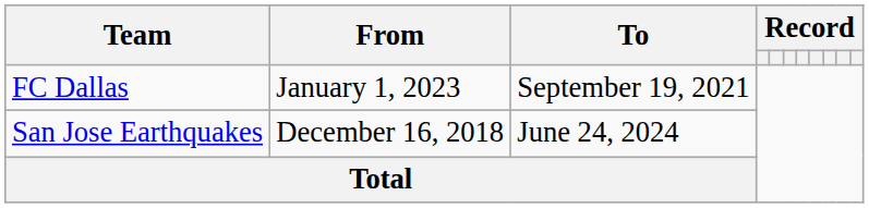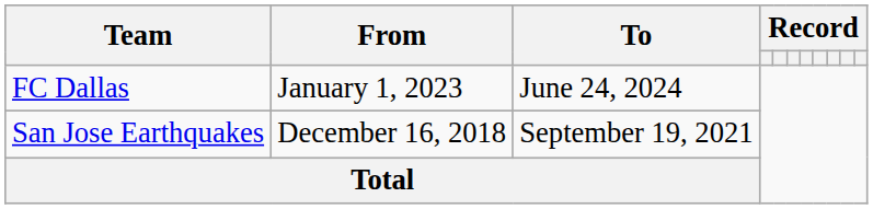 <table class="wikitable" style="text-align: center">
 <tr>
 <th rowspan="2">Team</th>
 <th rowspan="2">From</th>
 <th rowspan="2">To</th>
 <th colspan="8">Record</th>
 </tr>
 <tr>
 <th></th>
 <th></th>
 <th></th>
 <th></th>
 <th></th>
 <th></th>
 <th></th>
 <th></th>
 </tr>
 <tr>
 <td align=left><a href='#'>FC Dallas</a></td>
 <td align=left>January 1, 2023</td>
-<td align=left>September 19, 2021<br></td>
+<td align=left>June 24, 2024<br></td>
 </tr>
 <tr>
 <td align=left><a href='#'>San Jose Earthquakes</a></td>
 <td align=left>December 16, 2018</td>
-<td align=left>June 24, 2024<br></td>
+<td align=left>September 19, 2021<br></td>
 </tr>
 <tr>
 <th colspan="3">Total<br></th>
 </tr>
 </table>
